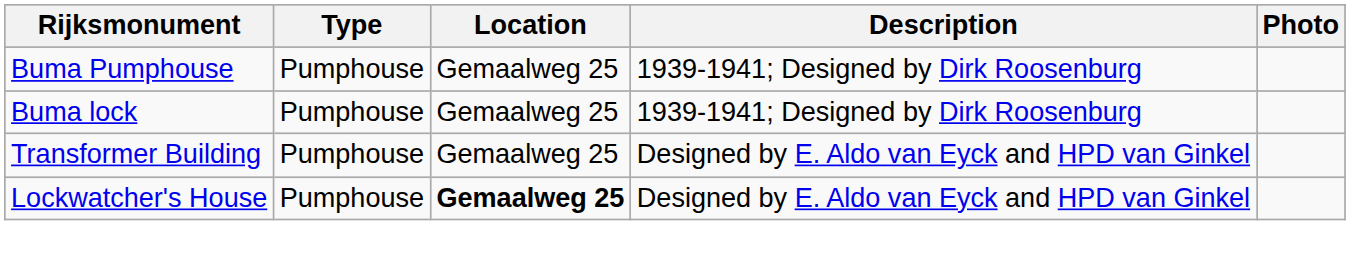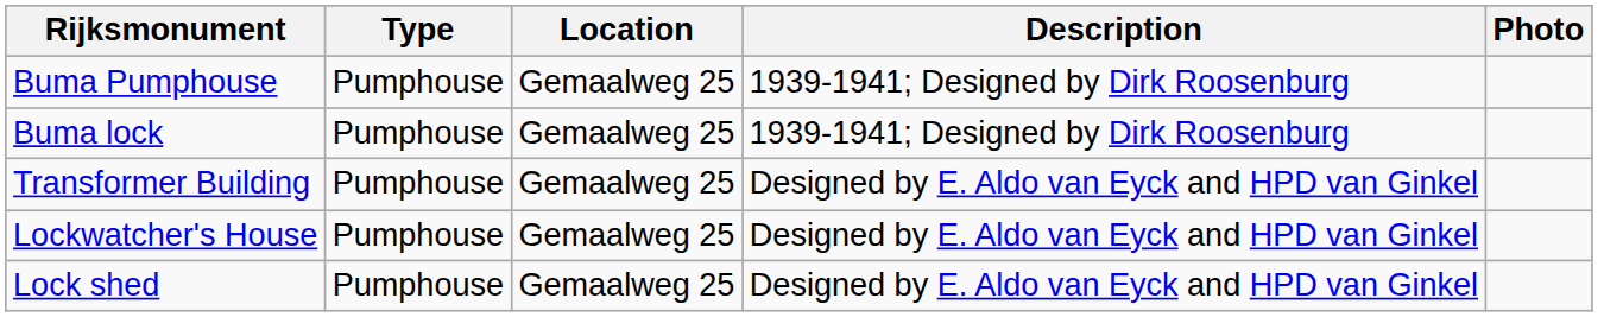 <table class="wikitable">
 <tr>
 <th>Rijksmonument</th>
 <th>Type</th>
 <th>Location</th>
 <th>Description</th>
 <th>Photo</th>
 </tr>
 <tr>
 <td><a href='#'>Buma Pumphouse</a><br></td>
 <td>Pumphouse</td>
 <td>Gemaalweg 25</td>
 <td>1939-1941; Designed by <a href='#'>Dirk Roosenburg</a></td>
 <td></td>
 </tr>
 <tr>
 <td><a href='#'>Buma lock</a><br></td>
 <td>Pumphouse</td>
 <td>Gemaalweg 25</td>
 <td>1939-1941; Designed by <a href='#'>Dirk Roosenburg</a></td>
 <td></td>
 </tr>
 <tr>
 <td><a href='#'>Transformer Building</a><br></td>
 <td>Pumphouse</td>
 <td>Gemaalweg 25</td>
 <td>Designed by <a href='#'>E. Aldo van Eyck</a> and <a href='#'>HPD van Ginkel</a></td>
 <td></td>
 </tr>
 <tr>
 <td><a href='#'>Lockwatcher's House</a><br></td>
 <td>Pumphouse</td>
-<td><strong>Gemaalweg 25</strong></td>
+<td>Gemaalweg 25</td>
+<td>Designed by <a href='#'>E. Aldo van Eyck</a> and <a href='#'>HPD van Ginkel</a></td>
+<td></td>
+</tr>
+<tr>
+<td><a href='#'>Lock shed</a><br></td>
+<td>Pumphouse</td>
+<td>Gemaalweg 25</td>
 <td>Designed by <a href='#'>E. Aldo van Eyck</a> and <a href='#'>HPD van Ginkel</a></td>
 <td></td>
 </tr>
 </table>
